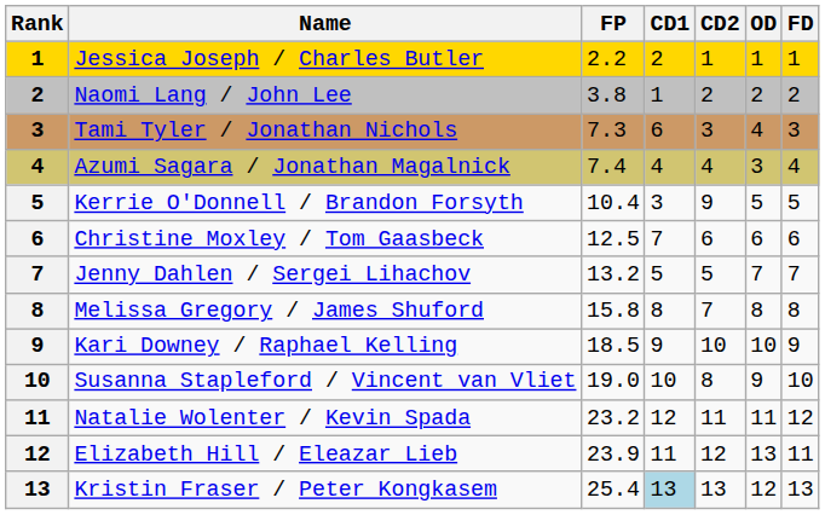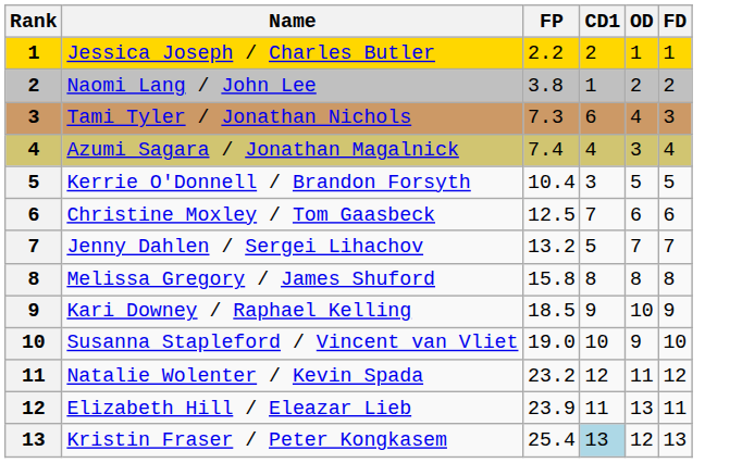 <table class="wikitable sortable">
 <tr>
 <th>Rank</th>
 <th>Name</th>
 <th>FP</th>
 <th>CD1</th>
-<th>CD2</th>
 <th>OD</th>
 <th>FD</th>
 </tr>
 <tr bgcolor="gold">
 <td align="center"><strong>1</strong></td>
 <td><a href='#'>Jessica Joseph</a> / <a href='#'>Charles Butler</a></td>
 <td>2.2</td>
 <td>2</td>
 <td>1</td>
 <td>1</td>
-<td>1</td>
 </tr>
 <tr bgcolor="silver">
 <td align="center"><strong>2</strong></td>
 <td><a href='#'>Naomi Lang</a> / <a href='#'>John Lee</a></td>
 <td>3.8</td>
 <td>1</td>
 <td>2</td>
 <td>2</td>
-<td>2</td>
 </tr>
 <tr bgcolor="cc9966">
 <td align="center"><strong>3</strong></td>
 <td><a href='#'>Tami Tyler</a> / <a href='#'>Jonathan Nichols</a></td>
 <td>7.3</td>
 <td>6</td>
-<td>3</td>
 <td>4</td>
 <td>3</td>
 </tr>
 <tr bgcolor="#d1c571">
 <td align="center"><strong>4</strong></td>
 <td><a href='#'>Azumi Sagara</a> / <a href='#'>Jonathan Magalnick</a></td>
 <td>7.4</td>
-<td>4</td>
 <td>4</td>
 <td>3</td>
 <td>4</td>
 </tr>
 <tr>
 <th>5</th>
 <td><a href='#'>Kerrie O'Donnell</a> / <a href='#'>Brandon Forsyth</a></td>
 <td>10.4</td>
 <td>3</td>
-<td>9</td>
 <td>5</td>
 <td>5</td>
 </tr>
 <tr>
 <th>6</th>
 <td><a href='#'>Christine Moxley</a> / <a href='#'>Tom Gaasbeck</a></td>
 <td>12.5</td>
 <td>7</td>
 <td>6</td>
 <td>6</td>
-<td>6</td>
 </tr>
 <tr>
 <th>7</th>
 <td><a href='#'>Jenny Dahlen</a> / <a href='#'>Sergei Lihachov</a></td>
 <td>13.2</td>
-<td>5</td>
 <td>5</td>
 <td>7</td>
 <td>7</td>
 </tr>
 <tr>
 <th>8</th>
 <td><a href='#'>Melissa Gregory</a> / <a href='#'>James Shuford</a></td>
 <td>15.8</td>
 <td>8</td>
-<td>7</td>
 <td>8</td>
 <td>8</td>
 </tr>
 <tr>
 <th>9</th>
 <td><a href='#'>Kari Downey</a> / <a href='#'>Raphael Kelling</a></td>
 <td>18.5</td>
 <td>9</td>
 <td>10</td>
-<td>10</td>
 <td>9</td>
 </tr>
 <tr>
 <th>10</th>
 <td><a href='#'>Susanna Stapleford</a> / <a href='#'>Vincent van Vliet</a></td>
 <td>19.0</td>
 <td>10</td>
-<td>8</td>
 <td>9</td>
 <td>10</td>
 </tr>
 <tr>
 <th>11</th>
 <td><a href='#'>Natalie Wolenter</a> / <a href='#'>Kevin Spada</a></td>
 <td>23.2</td>
 <td>12</td>
 <td>11</td>
-<td>11</td>
 <td>12</td>
 </tr>
 <tr>
 <th>12</th>
 <td><a href='#'>Elizabeth Hill</a> / <a href='#'>Eleazar Lieb</a></td>
 <td>23.9</td>
 <td>11</td>
-<td>12</td>
 <td>13</td>
 <td>11</td>
 </tr>
 <tr>
 <th>13</th>
 <td><a href='#'>Kristin Fraser</a> / <a href='#'>Peter Kongkasem</a></td>
 <td>25.4</td>
 <td style="background: lightblue;">13</td>
-<td>13</td>
 <td>12</td>
 <td>13</td>
 </tr>
 </table>
